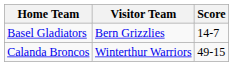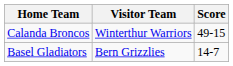 <table class="wikitable">
 <tr>
 <th>Home Team</th>
 <th>Visitor Team</th>
 <th>Score</th>
 </tr>
 <tr>
+<td><a href='#'>Calanda Broncos</a></td>
+<td><a href='#'>Winterthur Warriors</a></td>
+<td>49-15</td>
+</tr>
+<tr>
 <td><a href='#'>Basel Gladiators</a></td>
 <td><a href='#'>Bern Grizzlies</a></td>
 <td>14-7</td>
 </tr>
-<tr>
-<td><a href='#'>Calanda Broncos</a></td>
-<td><a href='#'>Winterthur Warriors</a></td>
-<td>49-15</td>
-</tr>
 </table>
